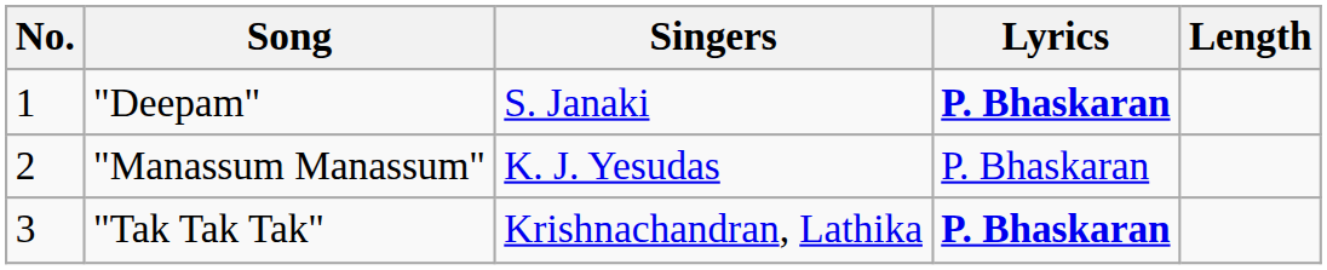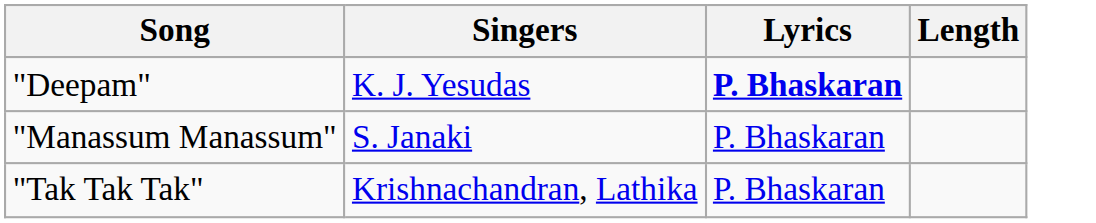 <table class="wikitable">
 <tr>
-<th>No.</th>
 <th>Song</th>
 <th>Singers</th>
 <th>Lyrics</th>
 <th>Length</th>
 </tr>
 <tr>
-<td>1</td>
 <td>"Deepam"</td>
-<td><a href='#'>S. Janaki</a></td>
+<td><a href='#'>K. J. Yesudas</a></td>
 <td><strong><a href='#'>P. Bhaskaran</a></strong></td>
 <td></td>
 </tr>
 <tr>
-<td>2</td>
 <td>"Manassum Manassum"</td>
-<td><a href='#'>K. J. Yesudas</a></td>
+<td><a href='#'>S. Janaki</a></td>
 <td><a href='#'>P. Bhaskaran</a></td>
 <td></td>
 </tr>
 <tr>
-<td>3</td>
 <td>"Tak Tak Tak"</td>
 <td><a href='#'>Krishnachandran</a>, <a href='#'>Lathika</a></td>
-<td><strong><a href='#'>P. Bhaskaran</a></strong></td>
+<td><a href='#'>P. Bhaskaran</a></td>
 <td></td>
 </tr>
 </table>
